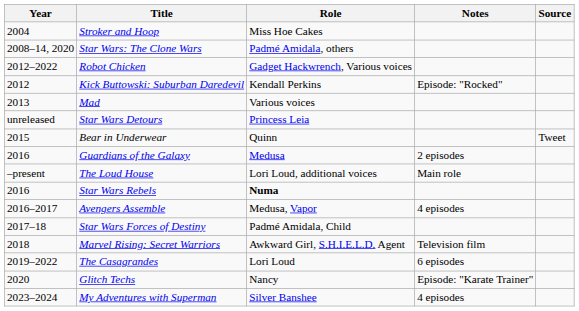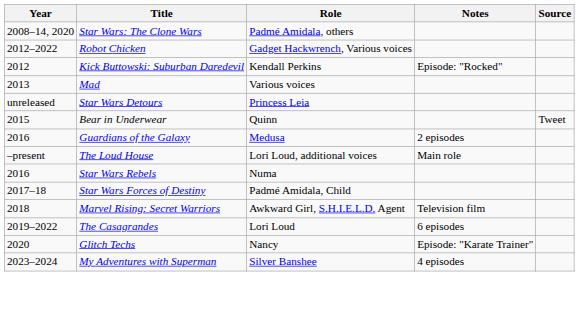 <table class="wikitable sortable plainrowheaders">
 <tr>
 <th>Year</th>
 <th>Title</th>
 <th>Role</th>
 <th class="unsortable">Notes</th>
 <th class="unsortable">Source</th>
-</tr>
-<tr>
-<td>2004</td>
-<td><em><a href='#'>Stroker and Hoop</a></em></td>
-<td>Miss Hoe Cakes</td>
-<td></td>
-<td></td>
 </tr>
 <tr>
 <td>2008–14, 2020</td>
 <td><em><a href='#'>Star Wars: The Clone Wars</a></em></td>
 <td><a href='#'>Padmé Amidala</a>, others</td>
 <td></td>
 <td></td>
 </tr>
 <tr>
 <td>2012–2022</td>
 <td><em><a href='#'>Robot Chicken</a></em></td>
 <td><a href='#'>Gadget Hackwrench</a>, Various voices</td>
 <td></td>
 <td></td>
 </tr>
 <tr>
 <td>2012</td>
 <td><em><a href='#'>Kick Buttowski: Suburban Daredevil</a></em></td>
 <td>Kendall Perkins</td>
 <td>Episode: "Rocked"</td>
 <td></td>
 </tr>
 <tr>
 <td>2013</td>
 <td><em><a href='#'>Mad</a></em></td>
 <td>Various voices</td>
 <td></td>
 <td></td>
 </tr>
 <tr>
 <td>unreleased</td>
 <td><em><a href='#'>Star Wars Detours</a></em></td>
 <td><a href='#'>Princess Leia</a></td>
 <td></td>
 <td></td>
 </tr>
 <tr>
 <td>2015</td>
 <td><em>Bear in Underwear</em></td>
 <td>Quinn</td>
 <td></td>
 <td>Tweet</td>
 </tr>
 <tr>
 <td>2016</td>
 <td><em><a href='#'>Guardians of the Galaxy</a></em></td>
 <td><a href='#'>Medusa</a></td>
 <td>2 episodes</td>
 <td></td>
 </tr>
 <tr>
 <td>–present</td>
 <td><em><a href='#'>The Loud House</a></em></td>
 <td>Lori Loud, additional voices</td>
 <td>Main role</td>
 <td></td>
 </tr>
 <tr>
 <td>2016</td>
 <td><em><a href='#'>Star Wars Rebels</a></em></td>
-<td><strong>Numa</strong></td>
+<td>Numa</td>
 <td></td>
-<td></td>
-</tr>
-<tr>
-<td>2016–2017</td>
-<td><em><a href='#'>Avengers Assemble</a></em></td>
-<td>Medusa, <a href='#'>Vapor</a></td>
-<td>4 episodes</td>
 <td></td>
 </tr>
 <tr>
 <td>2017–18</td>
 <td><em><a href='#'>Star Wars Forces of Destiny</a></em></td>
 <td>Padmé Amidala, Child</td>
 <td></td>
 <td></td>
 </tr>
 <tr>
 <td>2018</td>
 <td><em><a href='#'>Marvel Rising: Secret Warriors</a></em></td>
 <td>Awkward Girl, <a href='#'>S.H.I.E.L.D.</a> Agent</td>
 <td>Television film</td>
 <td></td>
 </tr>
 <tr>
 <td>2019–2022</td>
 <td><em><a href='#'>The Casagrandes</a></em></td>
 <td>Lori Loud</td>
 <td>6 episodes</td>
 <td></td>
 </tr>
 <tr>
 <td>2020</td>
 <td><em><a href='#'>Glitch Techs</a></em></td>
 <td>Nancy</td>
 <td>Episode: "Karate Trainer"</td>
 <td></td>
 </tr>
 <tr>
 <td>2023–2024</td>
 <td><em><a href='#'>My Adventures with Superman</a></em></td>
 <td><a href='#'>Silver Banshee</a></td>
 <td>4 episodes</td>
 <td></td>
 </tr>
 </table>
